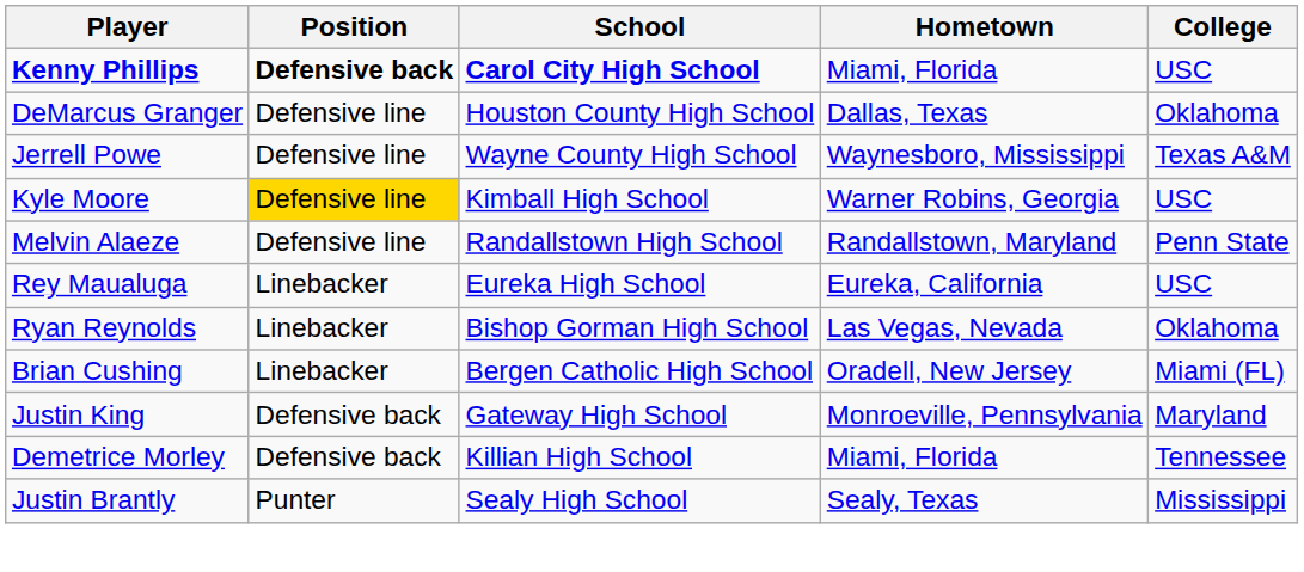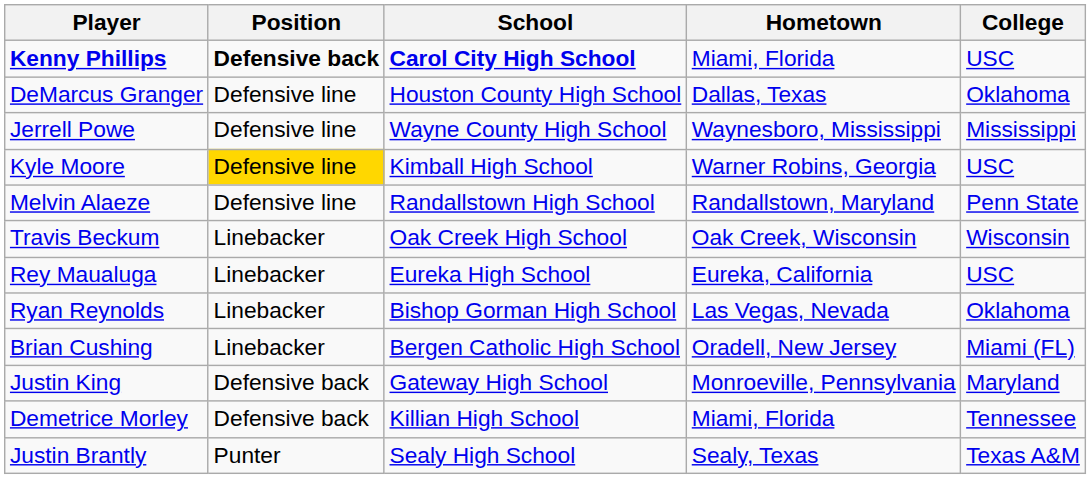 <table class="wikitable">
 <tr>
 <th>Player</th>
 <th>Position</th>
 <th>School</th>
 <th>Hometown</th>
 <th>College</th>
 </tr>
 <tr>
 <td><strong><a href='#'>Kenny Phillips</a></strong></td>
 <td><strong>Defensive back</strong></td>
 <td><strong><a href='#'>Carol City High School</a></strong></td>
 <td><a href='#'>Miami, Florida</a></td>
 <td><a href='#'>USC</a></td>
 </tr>
 <tr>
 <td><a href='#'>DeMarcus Granger</a></td>
 <td>Defensive line</td>
 <td><a href='#'>Houston County High School</a></td>
 <td><a href='#'>Dallas, Texas</a></td>
 <td><a href='#'>Oklahoma</a></td>
 </tr>
 <tr>
 <td><a href='#'>Jerrell Powe</a></td>
 <td>Defensive line</td>
 <td><a href='#'>Wayne County High School</a></td>
 <td><a href='#'>Waynesboro, Mississippi</a></td>
-<td><a href='#'>Texas A&M</a></td>
+<td><a href='#'>Mississippi</a></td>
 </tr>
 <tr>
 <td><a href='#'>Kyle Moore</a></td>
 <td style="background: gold;">Defensive line</td>
 <td><a href='#'>Kimball High School</a></td>
 <td><a href='#'>Warner Robins, Georgia</a></td>
 <td><a href='#'>USC</a></td>
 </tr>
 <tr>
 <td><a href='#'>Melvin Alaeze</a></td>
 <td>Defensive line</td>
 <td><a href='#'>Randallstown High School</a></td>
 <td><a href='#'>Randallstown, Maryland</a></td>
 <td><a href='#'>Penn State</a></td>
+</tr>
+<tr>
+<td><a href='#'>Travis Beckum</a></td>
+<td>Linebacker</td>
+<td><a href='#'>Oak Creek High School</a></td>
+<td><a href='#'>Oak Creek, Wisconsin</a></td>
+<td><a href='#'>Wisconsin</a></td>
 </tr>
 <tr>
 <td><a href='#'>Rey Maualuga</a></td>
 <td>Linebacker</td>
 <td><a href='#'>Eureka High School</a></td>
 <td><a href='#'>Eureka, California</a></td>
 <td><a href='#'>USC</a></td>
 </tr>
 <tr>
 <td><a href='#'>Ryan Reynolds</a></td>
 <td>Linebacker</td>
 <td><a href='#'>Bishop Gorman High School</a></td>
 <td><a href='#'>Las Vegas, Nevada</a></td>
 <td><a href='#'>Oklahoma</a></td>
 </tr>
 <tr>
 <td><a href='#'>Brian Cushing</a></td>
 <td>Linebacker</td>
 <td><a href='#'>Bergen Catholic High School</a></td>
 <td><a href='#'>Oradell, New Jersey</a></td>
 <td><a href='#'>Miami (FL)</a></td>
 </tr>
 <tr>
 <td><a href='#'>Justin King</a></td>
 <td>Defensive back</td>
 <td><a href='#'>Gateway High School</a></td>
 <td><a href='#'>Monroeville, Pennsylvania</a></td>
 <td><a href='#'>Maryland</a></td>
 </tr>
 <tr>
 <td><a href='#'>Demetrice Morley</a></td>
 <td>Defensive back</td>
 <td><a href='#'>Killian High School</a></td>
 <td><a href='#'>Miami, Florida</a></td>
 <td><a href='#'>Tennessee</a></td>
 </tr>
 <tr>
 <td><a href='#'>Justin Brantly</a></td>
 <td>Punter</td>
 <td><a href='#'>Sealy High School</a></td>
 <td><a href='#'>Sealy, Texas</a></td>
-<td><a href='#'>Mississippi</a></td>
+<td><a href='#'>Texas A&M</a></td>
 </tr>
 </table>
